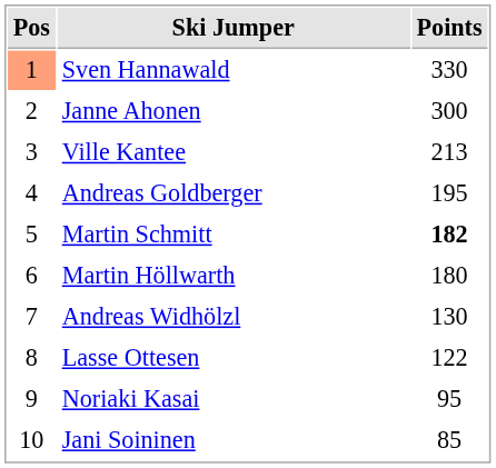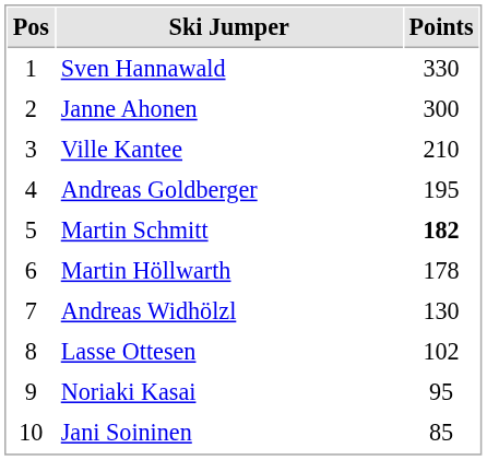 <table cellspacing="1" cellpadding="3" style="border:1px solid #AAAAAA;font-size:90%">
 <tr bgcolor="#E4E4E4">
 <th style="border-bottom:1px solid #AAAAAA" width=10>Pos</th>
 <th style="border-bottom:1px solid #AAAAAA" width=200>Ski Jumper</th>
 <th style="border-bottom:1px solid #AAAAAA" width=20>Points</th>
 </tr>
 <tr align="center">
-<td style="background: lightsalmon;">1</td>
+<td>1</td>
 <td align="left"> <a href='#'>Sven Hannawald</a></td>
 <td>330</td>
 </tr>
 <tr align="center">
 <td>2</td>
 <td align="left"> <a href='#'>Janne Ahonen</a></td>
 <td>300</td>
 </tr>
 <tr align="center">
 <td>3</td>
 <td align="left"> <a href='#'>Ville Kantee</a></td>
-<td>213</td>
+<td>210</td>
 </tr>
 <tr align="center">
 <td>4</td>
 <td align="left"> <a href='#'>Andreas Goldberger</a></td>
 <td>195</td>
 </tr>
 <tr align="center">
 <td>5</td>
 <td align="left"> <a href='#'>Martin Schmitt</a></td>
 <td><strong>182</strong></td>
 </tr>
 <tr align="center">
 <td>6</td>
 <td align="left"> <a href='#'>Martin Höllwarth</a></td>
-<td>180</td>
+<td>178</td>
 </tr>
 <tr align="center">
 <td>7</td>
 <td align="left"> <a href='#'>Andreas Widhölzl</a></td>
 <td>130</td>
 </tr>
 <tr align="center">
 <td>8</td>
 <td align="left"> <a href='#'>Lasse Ottesen</a></td>
-<td>122</td>
+<td>102</td>
 </tr>
 <tr align="center">
 <td>9</td>
 <td align="left"> <a href='#'>Noriaki Kasai</a></td>
 <td>95</td>
 </tr>
 <tr align="center">
 <td>10</td>
 <td align="left"> <a href='#'>Jani Soininen</a></td>
 <td>85</td>
 </tr>
 </table>
